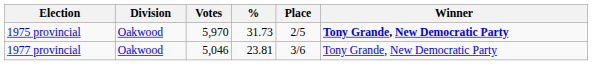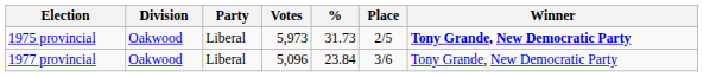 <table class="wikitable" width="800">
 <tr>
 <th align="left">Election</th>
 <th align="left">Division</th>
+<th align="left">Party</th>
 <th align="right">Votes</th>
 <th align="right">%</th>
 <th align="center">Place</th>
 <th align="center">Winner</th>
 </tr>
 <tr>
 <td align="left"><a href='#'>1975 provincial</a></td>
 <td align="left"><a href='#'>Oakwood</a></td>
-<td align="right">5,970</td>
+<td align="left">Liberal</td>
+<td align="right">5,973</td>
 <td align="right">31.73</td>
 <td align="center">2/5</td>
 <td align="left"><strong><a href='#'>Tony Grande</a>, <a href='#'>New Democratic Party</a></strong></td>
 </tr>
 <tr>
 <td align="left"><a href='#'>1977 provincial</a></td>
 <td align="left"><a href='#'>Oakwood</a></td>
-<td align="right">5,046</td>
-<td align="right">23.81</td>
+<td align="left">Liberal</td>
+<td align="right">5,096</td>
+<td align="right">23.84</td>
 <td align="center">3/6</td>
 <td align="left"><a href='#'>Tony Grande</a>, <a href='#'>New Democratic Party</a></td>
 </tr>
 </table>
